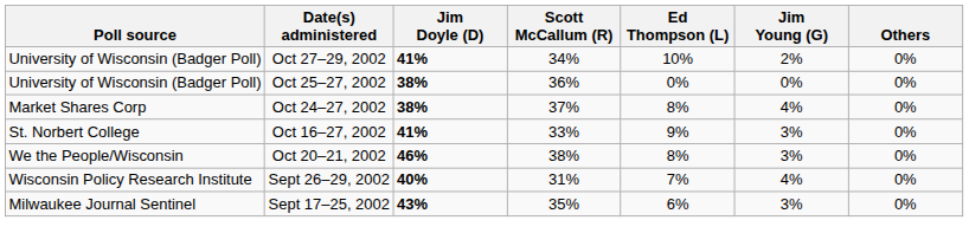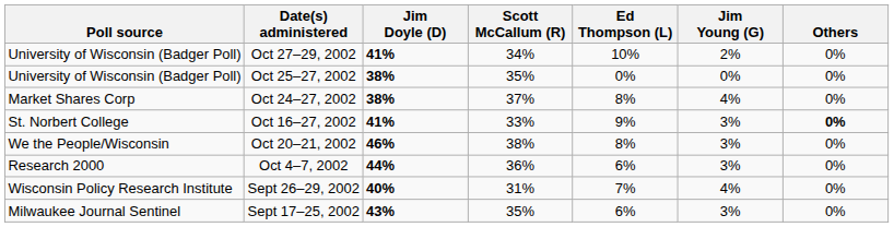 <table class="wikitable" style="font-size:90%;">
 <tr valign=bottom>
 <th>Poll source</th>
 <th>Date(s)<br>administered</th>
 <th style="width:100px;">Jim<br>Doyle (D)</th>
 <th style="width:100px;">Scott<br>McCallum (R)</th>
 <th style="width:100px;">Ed<br>Thompson (L)</th>
 <th style="width:100px;">Jim<br>Young (G)</th>
 <th style="width:100px;">Others</th>
 </tr>
 <tr>
 <td>University of Wisconsin (Badger Poll)</td>
 <td align=center>Oct 27–29, 2002</td>
 <td><strong>41%</strong></td>
 <td align=center>34%</td>
 <td align=center>10%</td>
 <td align=center>2%</td>
 <td align=center>0%</td>
 </tr>
 <tr>
 <td>University of Wisconsin (Badger Poll)</td>
 <td align=center>Oct 25–27, 2002</td>
 <td><strong>38%</strong></td>
-<td align=center>36%</td>
+<td align=center>35%</td>
 <td align=center>0%</td>
 <td align=center>0%</td>
 <td align=center>0%</td>
 </tr>
 <tr>
 <td>Market Shares Corp</td>
 <td align=center>Oct 24–27, 2002</td>
 <td><strong>38%</strong></td>
 <td align=center>37%</td>
 <td align=center>8%</td>
 <td align=center>4%</td>
 <td align=center>0%</td>
 </tr>
 <tr>
 <td>St. Norbert College</td>
 <td align=center>Oct 16–27, 2002</td>
 <td><strong>41%</strong></td>
 <td align=center>33%</td>
 <td align=center>9%</td>
 <td align=center>3%</td>
-<td align=center>0%</td>
+<td align=center><strong>0%</strong></td>
 </tr>
 <tr>
 <td>We the People/Wisconsin</td>
 <td align=center>Oct 20–21, 2002</td>
 <td><strong>46%</strong></td>
 <td align=center>38%</td>
 <td align=center>8%</td>
+<td align=center>3%</td>
+<td align=center>0%</td>
+</tr>
+<tr>
+<td>Research 2000</td>
+<td align=center>Oct 4–7, 2002</td>
+<td><strong>44%</strong></td>
+<td align=center>36%</td>
+<td align=center>6%</td>
 <td align=center>3%</td>
 <td align=center>0%</td>
 </tr>
 <tr>
 <td>Wisconsin Policy Research Institute</td>
 <td align=center>Sept 26–29, 2002</td>
 <td><strong>40%</strong></td>
 <td align=center>31%</td>
 <td align=center>7%</td>
 <td align=center>4%</td>
 <td align=center>0%</td>
 </tr>
 <tr>
 <td>Milwaukee Journal Sentinel</td>
 <td align=center>Sept 17–25, 2002</td>
 <td><strong>43%</strong></td>
 <td align=center>35%</td>
 <td align=center>6%</td>
 <td align=center>3%</td>
 <td align=center>0%</td>
 </tr>
 </table>
